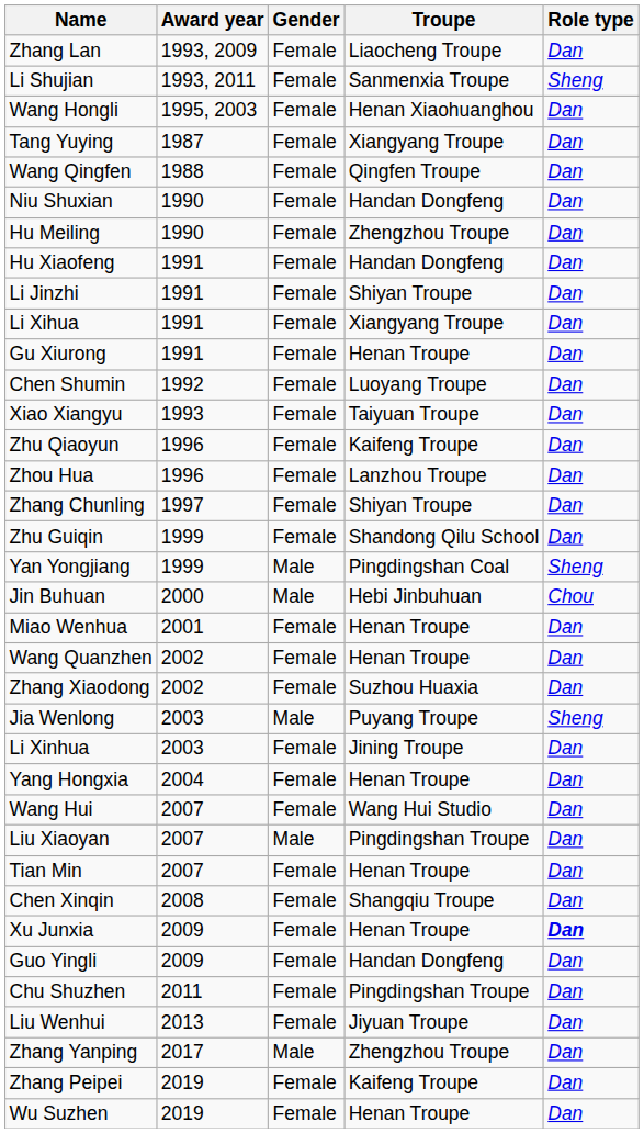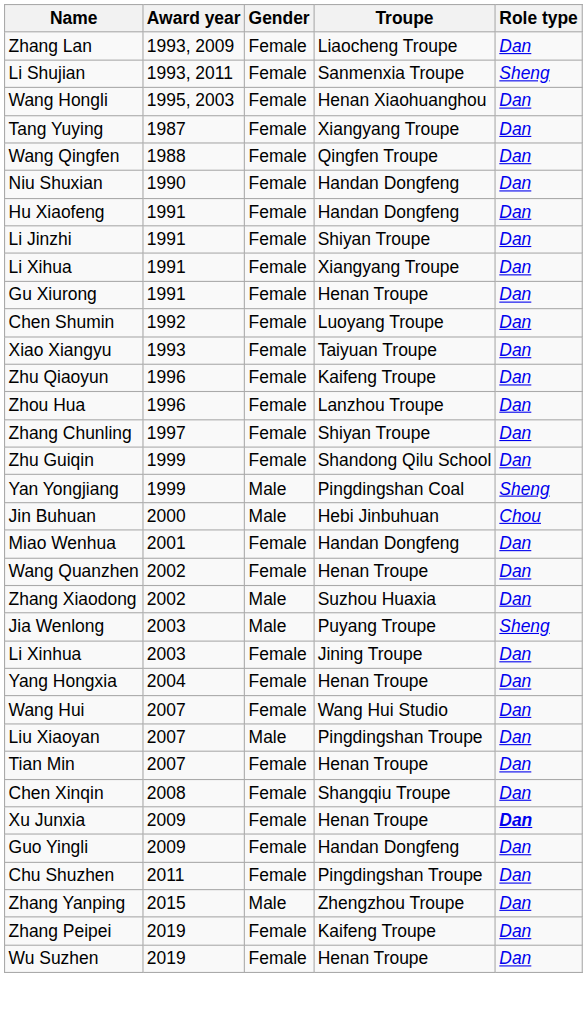 <table class="wikitable sortable">
 <tr>
 <th>Name</th>
 <th>Award year</th>
 <th>Gender</th>
 <th>Troupe</th>
 <th>Role type</th>
 </tr>
 <tr>
 <td>Zhang Lan</td>
 <td>1993, 2009</td>
 <td>Female</td>
 <td>Liaocheng Troupe</td>
 <td><em><a href='#'>Dan</a></em></td>
 </tr>
 <tr>
 <td>Li Shujian</td>
 <td>1993, 2011</td>
 <td>Female</td>
 <td>Sanmenxia Troupe</td>
 <td><em><a href='#'>Sheng</a></em></td>
 </tr>
 <tr>
 <td>Wang Hongli</td>
 <td>1995, 2003</td>
 <td>Female</td>
 <td>Henan Xiaohuanghou</td>
 <td><em><a href='#'>Dan</a></em></td>
 </tr>
 <tr>
 <td>Tang Yuying</td>
 <td>1987</td>
 <td>Female</td>
 <td>Xiangyang Troupe</td>
 <td><em><a href='#'>Dan</a></em></td>
 </tr>
 <tr>
 <td>Wang Qingfen</td>
 <td>1988</td>
 <td>Female</td>
 <td>Qingfen Troupe</td>
 <td><em><a href='#'>Dan</a></em></td>
 </tr>
 <tr>
 <td>Niu Shuxian</td>
 <td>1990</td>
 <td>Female</td>
 <td>Handan Dongfeng</td>
-<td><em><a href='#'>Dan</a></em></td>
-</tr>
-<tr>
-<td>Hu Meiling</td>
-<td>1990</td>
-<td>Female</td>
-<td>Zhengzhou Troupe</td>
 <td><em><a href='#'>Dan</a></em></td>
 </tr>
 <tr>
 <td>Hu Xiaofeng</td>
 <td>1991</td>
 <td>Female</td>
 <td>Handan Dongfeng</td>
 <td><em><a href='#'>Dan</a></em></td>
 </tr>
 <tr>
 <td>Li Jinzhi</td>
 <td>1991</td>
 <td>Female</td>
 <td>Shiyan Troupe</td>
 <td><em><a href='#'>Dan</a></em></td>
 </tr>
 <tr>
 <td>Li Xihua</td>
 <td>1991</td>
 <td>Female</td>
 <td>Xiangyang Troupe</td>
 <td><em><a href='#'>Dan</a></em></td>
 </tr>
 <tr>
 <td>Gu Xiurong</td>
 <td>1991</td>
 <td>Female</td>
 <td>Henan Troupe</td>
 <td><em><a href='#'>Dan</a></em></td>
 </tr>
 <tr>
 <td>Chen Shumin</td>
 <td>1992</td>
 <td>Female</td>
 <td>Luoyang Troupe</td>
 <td><em><a href='#'>Dan</a></em></td>
 </tr>
 <tr>
 <td>Xiao Xiangyu</td>
 <td>1993</td>
 <td>Female</td>
 <td>Taiyuan Troupe</td>
 <td><em><a href='#'>Dan</a></em></td>
 </tr>
 <tr>
 <td>Zhu Qiaoyun</td>
 <td>1996</td>
 <td>Female</td>
 <td>Kaifeng Troupe</td>
 <td><em><a href='#'>Dan</a></em></td>
 </tr>
 <tr>
 <td>Zhou Hua</td>
 <td>1996</td>
 <td>Female</td>
 <td>Lanzhou Troupe</td>
 <td><em><a href='#'>Dan</a></em></td>
 </tr>
 <tr>
 <td>Zhang Chunling</td>
 <td>1997</td>
 <td>Female</td>
 <td>Shiyan Troupe</td>
 <td><em><a href='#'>Dan</a></em></td>
 </tr>
 <tr>
 <td>Zhu Guiqin</td>
 <td>1999</td>
 <td>Female</td>
 <td>Shandong Qilu School</td>
 <td><em><a href='#'>Dan</a></em></td>
 </tr>
 <tr>
 <td>Yan Yongjiang</td>
 <td>1999</td>
 <td>Male</td>
 <td>Pingdingshan Coal</td>
 <td><em><a href='#'>Sheng</a></em></td>
 </tr>
 <tr>
 <td>Jin Buhuan</td>
 <td>2000</td>
 <td>Male</td>
 <td>Hebi Jinbuhuan</td>
 <td><em><a href='#'>Chou</a></em></td>
 </tr>
 <tr>
 <td>Miao Wenhua</td>
 <td>2001</td>
 <td>Female</td>
-<td>Henan Troupe</td>
+<td>Handan Dongfeng</td>
 <td><em><a href='#'>Dan</a></em></td>
 </tr>
 <tr>
 <td>Wang Quanzhen</td>
 <td>2002</td>
 <td>Female</td>
 <td>Henan Troupe</td>
 <td><em><a href='#'>Dan</a></em></td>
 </tr>
 <tr>
 <td>Zhang Xiaodong</td>
 <td>2002</td>
-<td>Female</td>
+<td>Male</td>
 <td>Suzhou Huaxia</td>
 <td><em><a href='#'>Dan</a></em></td>
 </tr>
 <tr>
 <td>Jia Wenlong</td>
 <td>2003</td>
 <td>Male</td>
 <td>Puyang Troupe</td>
 <td><em><a href='#'>Sheng</a></em></td>
 </tr>
 <tr>
 <td>Li Xinhua</td>
 <td>2003</td>
 <td>Female</td>
 <td>Jining Troupe</td>
 <td><em><a href='#'>Dan</a></em></td>
 </tr>
 <tr>
 <td>Yang Hongxia</td>
 <td>2004</td>
 <td>Female</td>
 <td>Henan Troupe</td>
 <td><em><a href='#'>Dan</a></em></td>
 </tr>
 <tr>
 <td>Wang Hui</td>
 <td>2007</td>
 <td>Female</td>
 <td>Wang Hui Studio</td>
 <td><em><a href='#'>Dan</a></em></td>
 </tr>
 <tr>
 <td>Liu Xiaoyan</td>
 <td>2007</td>
 <td>Male</td>
 <td>Pingdingshan Troupe</td>
 <td><em><a href='#'>Dan</a></em></td>
 </tr>
 <tr>
 <td>Tian Min</td>
 <td>2007</td>
 <td>Female</td>
 <td>Henan Troupe</td>
 <td><em><a href='#'>Dan</a></em></td>
 </tr>
 <tr>
 <td>Chen Xinqin</td>
 <td>2008</td>
 <td>Female</td>
 <td>Shangqiu Troupe</td>
 <td><em><a href='#'>Dan</a></em></td>
 </tr>
 <tr>
 <td>Xu Junxia</td>
 <td>2009</td>
 <td>Female</td>
 <td>Henan Troupe</td>
 <td><strong><em><a href='#'>Dan</a></em></strong></td>
 </tr>
 <tr>
 <td>Guo Yingli</td>
 <td>2009</td>
 <td>Female</td>
 <td>Handan Dongfeng</td>
 <td><em><a href='#'>Dan</a></em></td>
 </tr>
 <tr>
 <td>Chu Shuzhen</td>
 <td>2011</td>
 <td>Female</td>
 <td>Pingdingshan Troupe</td>
 <td><em><a href='#'>Dan</a></em></td>
 </tr>
 <tr>
-<td>Liu Wenhui</td>
-<td>2013</td>
-<td>Female</td>
-<td>Jiyuan Troupe</td>
-<td><em><a href='#'>Dan</a></em></td>
-</tr>
-<tr>
 <td>Zhang Yanping</td>
-<td>2017</td>
+<td>2015</td>
 <td>Male</td>
 <td>Zhengzhou Troupe</td>
 <td><em><a href='#'>Dan</a></em></td>
 </tr>
 <tr>
 <td>Zhang Peipei</td>
 <td>2019</td>
 <td>Female</td>
 <td>Kaifeng Troupe</td>
 <td><em><a href='#'>Dan</a></em></td>
 </tr>
 <tr>
 <td>Wu Suzhen</td>
 <td>2019</td>
 <td>Female</td>
 <td>Henan Troupe</td>
 <td><em><a href='#'>Dan</a></em></td>
 </tr>
 </table>
